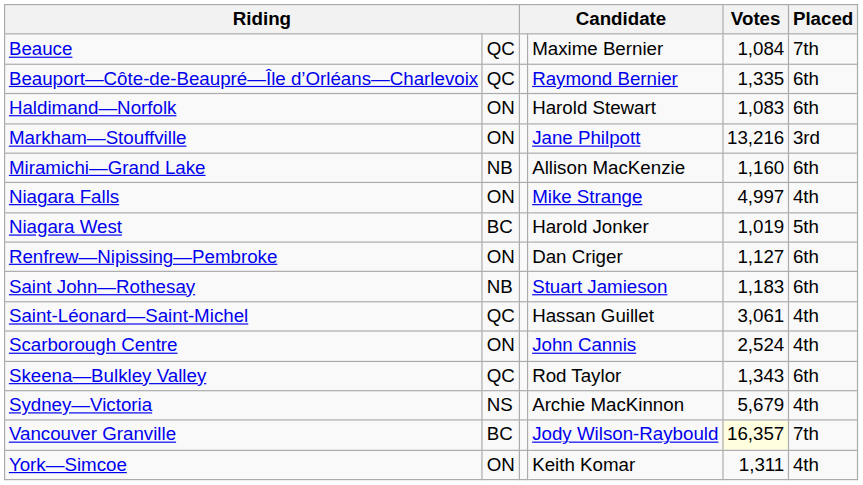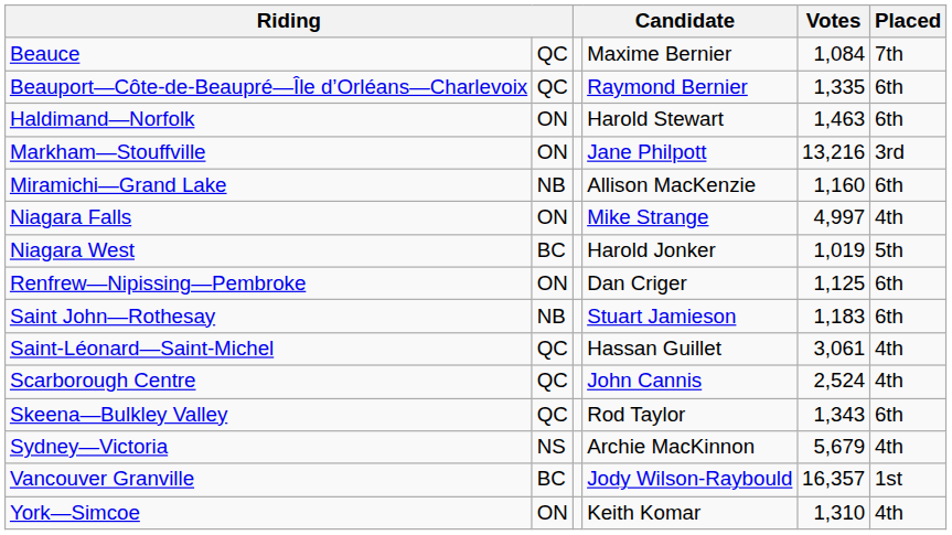 <table class="wikitable" style="text-align:left;">
 <tr>
 <th colspan="2">Riding</th>
 <th colspan="2">Candidate</th>
 <th>Votes</th>
 <th>Placed</th>
 </tr>
 <tr>
 <td><a href='#'>Beauce</a></td>
 <td>QC</td>
 <td></td>
 <td>Maxime Bernier</td>
 <td style="text-align:right;">1,084</td>
 <td>7th</td>
 </tr>
 <tr>
 <td><a href='#'>Beauport—Côte-de-Beaupré—Île d’Orléans—Charlevoix</a></td>
 <td>QC</td>
 <td></td>
 <td><a href='#'>Raymond Bernier</a></td>
 <td style="text-align:right;">1,335</td>
 <td>6th</td>
 </tr>
 <tr>
 <td><a href='#'>Haldimand—Norfolk</a></td>
 <td>ON</td>
 <td></td>
 <td>Harold Stewart</td>
-<td style="text-align:right;">1,083</td>
+<td style="text-align:right;">1,463</td>
 <td>6th</td>
 </tr>
 <tr>
 <td><a href='#'>Markham—Stouffville</a></td>
 <td>ON</td>
 <td></td>
 <td><a href='#'>Jane Philpott</a></td>
 <td style="text-align:right;">13,216</td>
 <td>3rd</td>
 </tr>
 <tr>
 <td><a href='#'>Miramichi—Grand Lake</a></td>
 <td>NB</td>
 <td></td>
 <td>Allison MacKenzie</td>
 <td style="text-align:right;">1,160</td>
 <td>6th</td>
 </tr>
 <tr>
 <td><a href='#'>Niagara Falls</a></td>
 <td>ON</td>
 <td></td>
 <td><a href='#'>Mike Strange</a></td>
 <td style="text-align:right;">4,997</td>
 <td>4th</td>
 </tr>
 <tr>
 <td><a href='#'>Niagara West</a></td>
 <td>BC</td>
 <td></td>
 <td>Harold Jonker</td>
 <td style="text-align:right;">1,019</td>
 <td>5th</td>
 </tr>
 <tr>
 <td><a href='#'>Renfrew—Nipissing—Pembroke</a></td>
 <td>ON</td>
 <td></td>
 <td>Dan Criger</td>
-<td style="text-align:right;">1,127</td>
+<td style="text-align:right;">1,125</td>
 <td>6th</td>
 </tr>
 <tr>
 <td><a href='#'>Saint John—Rothesay</a></td>
 <td>NB</td>
 <td></td>
 <td><a href='#'>Stuart Jamieson</a></td>
 <td style="text-align:right;">1,183</td>
 <td>6th</td>
 </tr>
 <tr>
 <td><a href='#'>Saint-Léonard—Saint-Michel</a></td>
 <td>QC</td>
 <td></td>
 <td>Hassan Guillet</td>
 <td style="text-align:right;">3,061</td>
 <td>4th</td>
 </tr>
 <tr>
 <td><a href='#'>Scarborough Centre</a></td>
-<td>ON</td>
+<td>QC</td>
 <td></td>
 <td><a href='#'>John Cannis</a></td>
 <td style="text-align:right;">2,524</td>
 <td>4th</td>
 </tr>
 <tr>
 <td><a href='#'>Skeena—Bulkley Valley</a></td>
 <td>QC</td>
 <td></td>
 <td>Rod Taylor</td>
 <td style="text-align:right;">1,343</td>
 <td>6th</td>
 </tr>
 <tr>
 <td><a href='#'>Sydney—Victoria</a></td>
 <td>NS</td>
 <td></td>
 <td>Archie MacKinnon</td>
 <td style="text-align:right;">5,679</td>
 <td>4th</td>
 </tr>
 <tr>
 <td><a href='#'>Vancouver Granville</a></td>
 <td>BC</td>
 <td></td>
 <td><a href='#'>Jody Wilson-Raybould</a></td>
-<td style="background: lightyellow; text-align:right;">16,357</td>
-<td>7th</td>
+<td style="text-align:right;">16,357</td>
+<td>1st</td>
 </tr>
 <tr>
 <td><a href='#'>York—Simcoe</a></td>
 <td>ON</td>
 <td></td>
 <td>Keith Komar</td>
-<td style="text-align:right;">1,311</td>
+<td style="text-align:right;">1,310</td>
 <td>4th</td>
 </tr>
 </table>
